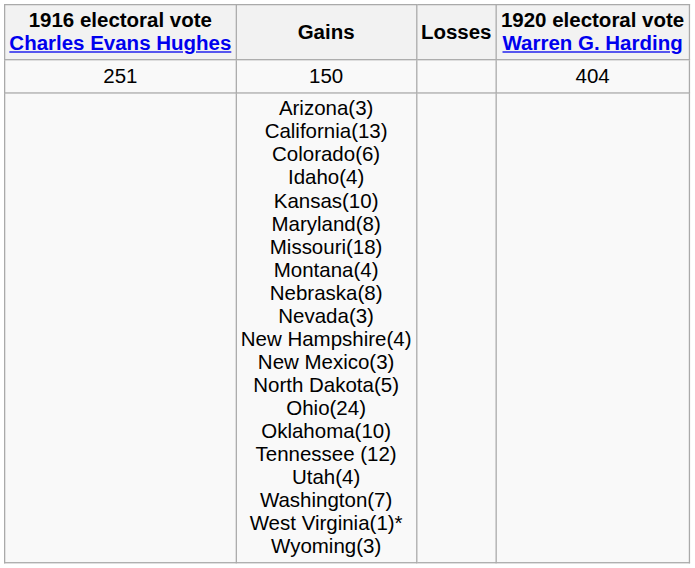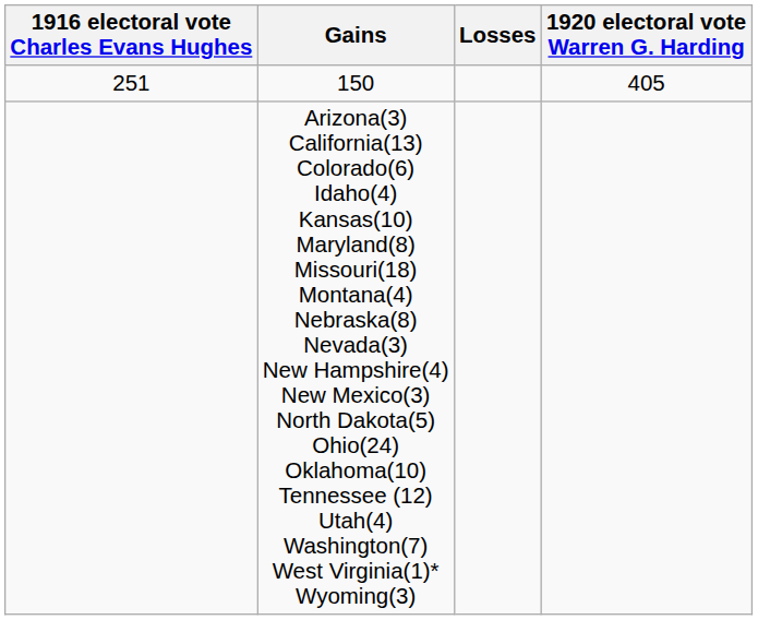 <table class="wikitable" style="text-align:center">
 <tr>
 <th>1916 electoral vote<br><a href='#'>Charles Evans Hughes</a></th>
 <th>Gains</th>
 <th>Losses</th>
 <th>1920 electoral vote<br><a href='#'>Warren G. Harding</a></th>
 </tr>
 <tr>
 <td>251</td>
 <td> 150</td>
 <td></td>
-<td>404</td>
+<td>405</td>
 </tr>
 <tr>
 <td></td>
 <td>Arizona(3)<br>California(13)<br>Colorado(6)<br>Idaho(4)<br>Kansas(10)<br>Maryland(8)<br>Missouri(18)<br>Montana(4)<br>Nebraska(8)<br>Nevada(3)<br>New Hampshire(4)<br>New Mexico(3)<br>North Dakota(5)<br>Ohio(24)<br>Oklahoma(10)<br>Tennessee (12)<br>Utah(4)<br>Washington(7)<br>West Virginia(1)*<br>Wyoming(3)</td>
 <td></td>
 <td></td>
 </tr>
 </table>
